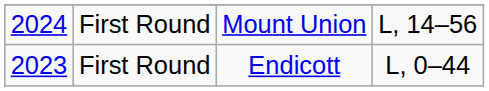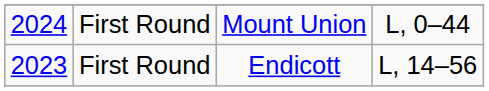 <table class="wikitable">
 <tr>
 </tr>
 <tr align="center">
 <td><a href='#'>2024</a></td>
 <td>First Round</td>
 <td><a href='#'>Mount Union</a></td>
-<td>L, 14–56</td>
+<td>L, 0–44</td>
 </tr>
 <tr align="center">
 <td><a href='#'>2023</a></td>
 <td>First Round</td>
 <td><a href='#'>Endicott</a></td>
-<td>L, 0–44</td>
+<td>L, 14–56</td>
 </tr>
 </table>
